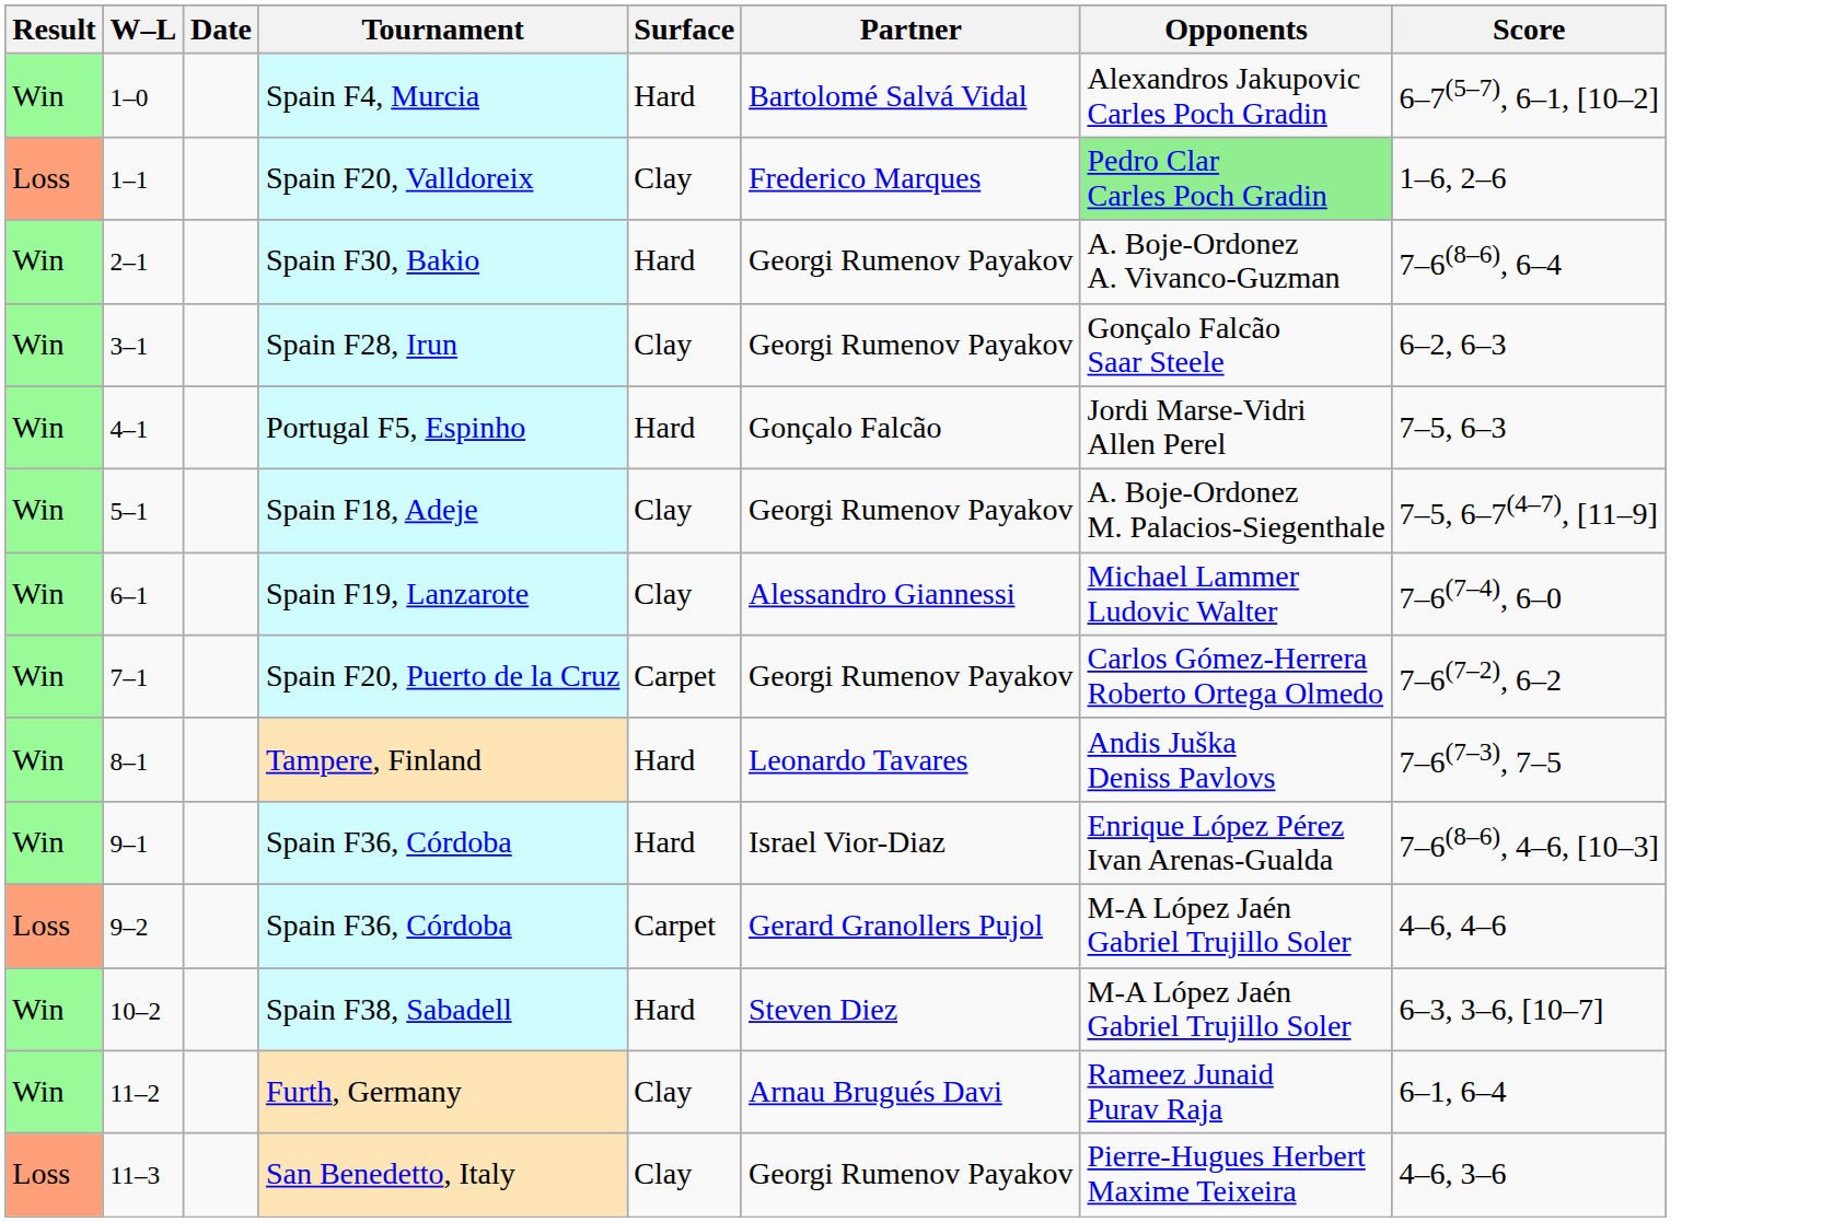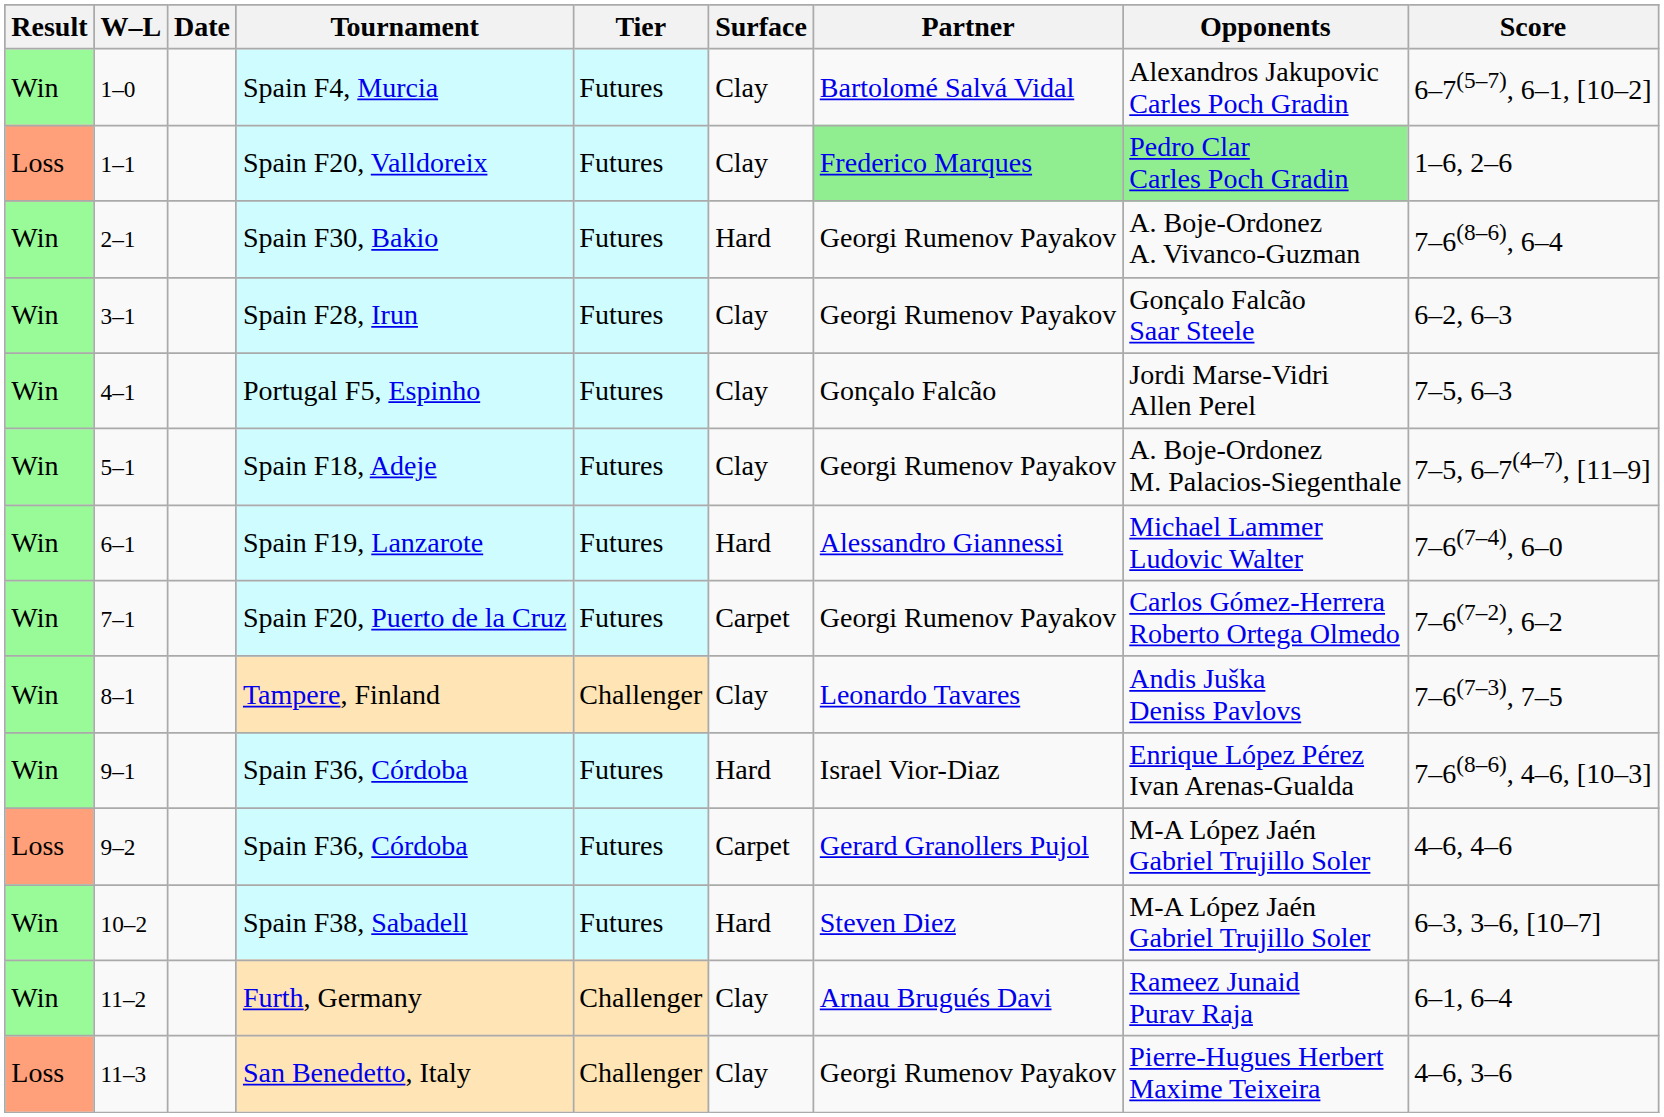 <table class="sortable wikitable">
 <tr>
 <th>Result</th>
 <th class=unsortable>W–L</th>
 <th>Date</th>
 <th>Tournament</th>
+<th>Tier</th>
 <th>Surface</th>
 <th>Partner</th>
 <th>Opponents</th>
 <th class=unsortable>Score</th>
 </tr>
 <tr>
 <td bgcolor=98FB98>Win</td>
 <td><small>1–0</small></td>
 <td></td>
 <td style=background:#cffcff>Spain F4, <a href='#'>Murcia</a></td>
-<td>Hard</td>
+<td style=background:#cffcff>Futures</td>
+<td>Clay</td>
 <td> <a href='#'>Bartolomé Salvá Vidal</a></td>
 <td> Alexandros Jakupovic <br> <a href='#'>Carles Poch Gradin</a></td>
 <td>6–7<sup>(5–7)</sup>, 6–1, [10–2]</td>
 </tr>
 <tr>
 <td bgcolor=FFA07A>Loss</td>
 <td><small>1–1</small></td>
 <td></td>
 <td style=background:#cffcff>Spain F20, <a href='#'>Valldoreix</a></td>
+<td style=background:#cffcff>Futures</td>
 <td>Clay</td>
-<td> <a href='#'>Frederico Marques</a></td>
+<td style="background: lightgreen;"> <a href='#'>Frederico Marques</a></td>
 <td style="background: lightgreen;"> <a href='#'>Pedro Clar</a> <br> <a href='#'>Carles Poch Gradin</a></td>
 <td>1–6, 2–6</td>
 </tr>
 <tr>
 <td bgcolor=98FB98>Win</td>
 <td><small>2–1</small></td>
 <td></td>
 <td style=background:#cffcff>Spain F30, <a href='#'>Bakio</a></td>
+<td style=background:#cffcff>Futures</td>
 <td>Hard</td>
 <td> Georgi Rumenov Payakov</td>
 <td> A. Boje-Ordonez <br> A. Vivanco-Guzman</td>
 <td>7–6<sup>(8–6)</sup>, 6–4</td>
 </tr>
 <tr>
 <td bgcolor=98FB98>Win</td>
 <td><small>3–1</small></td>
 <td></td>
 <td style=background:#cffcff>Spain F28, <a href='#'>Irun</a></td>
+<td style=background:#cffcff>Futures</td>
 <td>Clay</td>
 <td> Georgi Rumenov Payakov</td>
 <td> Gonçalo Falcão <br> <a href='#'>Saar Steele</a></td>
 <td>6–2, 6–3</td>
 </tr>
 <tr>
 <td bgcolor=98FB98>Win</td>
 <td><small>4–1</small></td>
 <td></td>
 <td style=background:#cffcff>Portugal F5, <a href='#'>Espinho</a></td>
-<td>Hard</td>
+<td style=background:#cffcff>Futures</td>
+<td>Clay</td>
 <td> Gonçalo Falcão</td>
 <td> Jordi Marse-Vidri <br> Allen Perel</td>
 <td>7–5, 6–3</td>
 </tr>
 <tr>
 <td bgcolor=98FB98>Win</td>
 <td><small>5–1</small></td>
 <td></td>
 <td style=background:#cffcff>Spain F18, <a href='#'>Adeje</a></td>
+<td style=background:#cffcff>Futures</td>
 <td>Clay</td>
 <td> Georgi Rumenov Payakov</td>
 <td> A. Boje-Ordonez <br> M. Palacios-Siegenthale</td>
 <td>7–5, 6–7<sup>(4–7)</sup>, [11–9]</td>
 </tr>
 <tr>
 <td bgcolor=98FB98>Win</td>
 <td><small>6–1</small></td>
 <td></td>
 <td style=background:#cffcff>Spain F19, <a href='#'>Lanzarote</a></td>
-<td>Clay</td>
+<td style=background:#cffcff>Futures</td>
+<td>Hard</td>
 <td> <a href='#'>Alessandro Giannessi</a></td>
 <td> <a href='#'>Michael Lammer</a> <br> <a href='#'>Ludovic Walter</a></td>
 <td>7–6<sup>(7–4)</sup>, 6–0</td>
 </tr>
 <tr>
 <td bgcolor=98FB98>Win</td>
 <td><small>7–1</small></td>
 <td></td>
 <td style=background:#cffcff>Spain F20, <a href='#'>Puerto de la Cruz</a></td>
+<td style=background:#cffcff>Futures</td>
 <td>Carpet</td>
 <td> Georgi Rumenov Payakov</td>
 <td> <a href='#'>Carlos Gómez-Herrera</a> <br> <a href='#'>Roberto Ortega Olmedo</a></td>
 <td>7–6<sup>(7–2)</sup>, 6–2</td>
 </tr>
 <tr>
 <td bgcolor=98FB98>Win</td>
 <td><small>8–1</small></td>
 <td><a href='#'></a></td>
 <td style="background:moccasin;"><a href='#'>Tampere</a>, Finland</td>
-<td>Hard</td>
+<td style="background:moccasin;">Challenger</td>
+<td>Clay</td>
 <td> <a href='#'>Leonardo Tavares</a></td>
 <td> <a href='#'>Andis Juška</a> <br> <a href='#'>Deniss Pavlovs</a></td>
 <td>7–6<sup>(7–3)</sup>, 7–5</td>
 </tr>
 <tr>
 <td bgcolor=98FB98>Win</td>
 <td><small>9–1</small></td>
 <td></td>
 <td style=background:#cffcff>Spain F36, <a href='#'>Córdoba</a></td>
+<td style=background:#cffcff>Futures</td>
 <td>Hard</td>
 <td> Israel Vior-Diaz</td>
 <td> <a href='#'>Enrique López Pérez</a> <br> Ivan Arenas-Gualda</td>
 <td>7–6<sup>(8–6)</sup>, 4–6, [10–3]</td>
 </tr>
 <tr>
 <td bgcolor=FFA07A>Loss</td>
 <td><small>9–2</small></td>
 <td></td>
 <td style=background:#cffcff>Spain F36, <a href='#'>Córdoba</a></td>
+<td style=background:#cffcff>Futures</td>
 <td>Carpet</td>
 <td> <a href='#'>Gerard Granollers Pujol</a></td>
 <td> M-A López Jaén <br> <a href='#'>Gabriel Trujillo Soler</a></td>
 <td>4–6, 4–6</td>
 </tr>
 <tr>
 <td bgcolor=98FB98>Win</td>
 <td><small>10–2</small></td>
 <td></td>
 <td style=background:#cffcff>Spain F38, <a href='#'>Sabadell</a></td>
+<td style=background:#cffcff>Futures</td>
 <td>Hard</td>
 <td> <a href='#'>Steven Diez</a></td>
 <td> M-A López Jaén <br> <a href='#'>Gabriel Trujillo Soler</a></td>
 <td>6–3, 3–6, [10–7]</td>
 </tr>
 <tr>
 <td bgcolor=98FB98>Win</td>
 <td><small>11–2</small></td>
 <td><a href='#'></a></td>
 <td style="background:moccasin;"><a href='#'>Furth</a>, Germany</td>
+<td style="background:moccasin;">Challenger</td>
 <td>Clay</td>
 <td> <a href='#'>Arnau Brugués Davi</a></td>
 <td> <a href='#'>Rameez Junaid</a><br> <a href='#'>Purav Raja</a></td>
 <td>6–1, 6–4</td>
 </tr>
 <tr>
 <td bgcolor=FFA07A>Loss</td>
 <td><small>11–3</small></td>
 <td><a href='#'></a></td>
 <td style="background:moccasin;"><a href='#'>San Benedetto</a>, Italy</td>
+<td style="background:moccasin;">Challenger</td>
 <td>Clay</td>
 <td> Georgi Rumenov Payakov</td>
 <td> <a href='#'>Pierre-Hugues Herbert</a><br> <a href='#'>Maxime Teixeira</a></td>
 <td>4–6, 3–6</td>
 </tr>
 </table>
